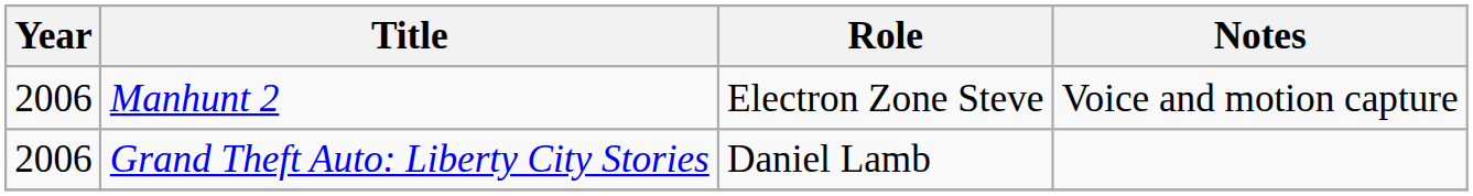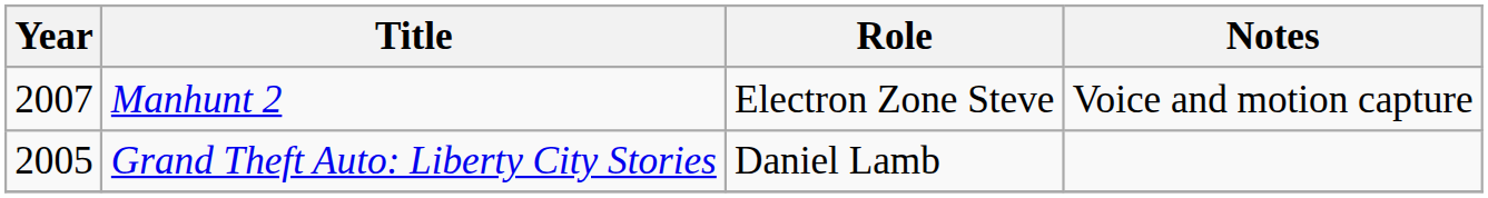 <table class="wikitable">
 <tr>
 <th>Year</th>
 <th>Title</th>
 <th>Role</th>
 <th>Notes</th>
 </tr>
 <tr>
-<td>2006</td>
+<td>2007</td>
 <td><em><a href='#'>Manhunt 2</a></em></td>
 <td>Electron Zone Steve</td>
 <td>Voice and motion capture</td>
 </tr>
 <tr>
-<td>2006</td>
+<td>2005</td>
 <td><em><a href='#'>Grand Theft Auto: Liberty City Stories</a></em></td>
 <td>Daniel Lamb</td>
 <td></td>
 </tr>
 <tr>
 </tr>
 </table>
